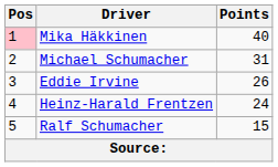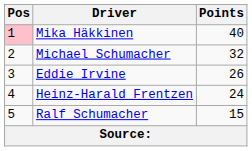 <table class="wikitable" style="font-size: 95%;">
 <tr>
 <th>Pos</th>
 <th>Driver</th>
 <th>Points</th>
 </tr>
 <tr>
 <td style="background: pink;">1</td>
 <td> <a href='#'>Mika Häkkinen</a></td>
 <td align="right">40</td>
 </tr>
 <tr>
 <td>2</td>
 <td> <a href='#'>Michael Schumacher</a></td>
-<td align="right">31</td>
+<td align="right">32</td>
 </tr>
 <tr>
 <td>3</td>
 <td> <a href='#'>Eddie Irvine</a></td>
 <td align="right">26</td>
 </tr>
 <tr>
 <td>4</td>
 <td> <a href='#'>Heinz-Harald Frentzen</a></td>
 <td align="right">24</td>
 </tr>
 <tr>
 <td>5</td>
 <td> <a href='#'>Ralf Schumacher</a></td>
 <td align="right">15</td>
 </tr>
 <tr>
 <th colspan=4>Source: </th>
 </tr>
 </table>
